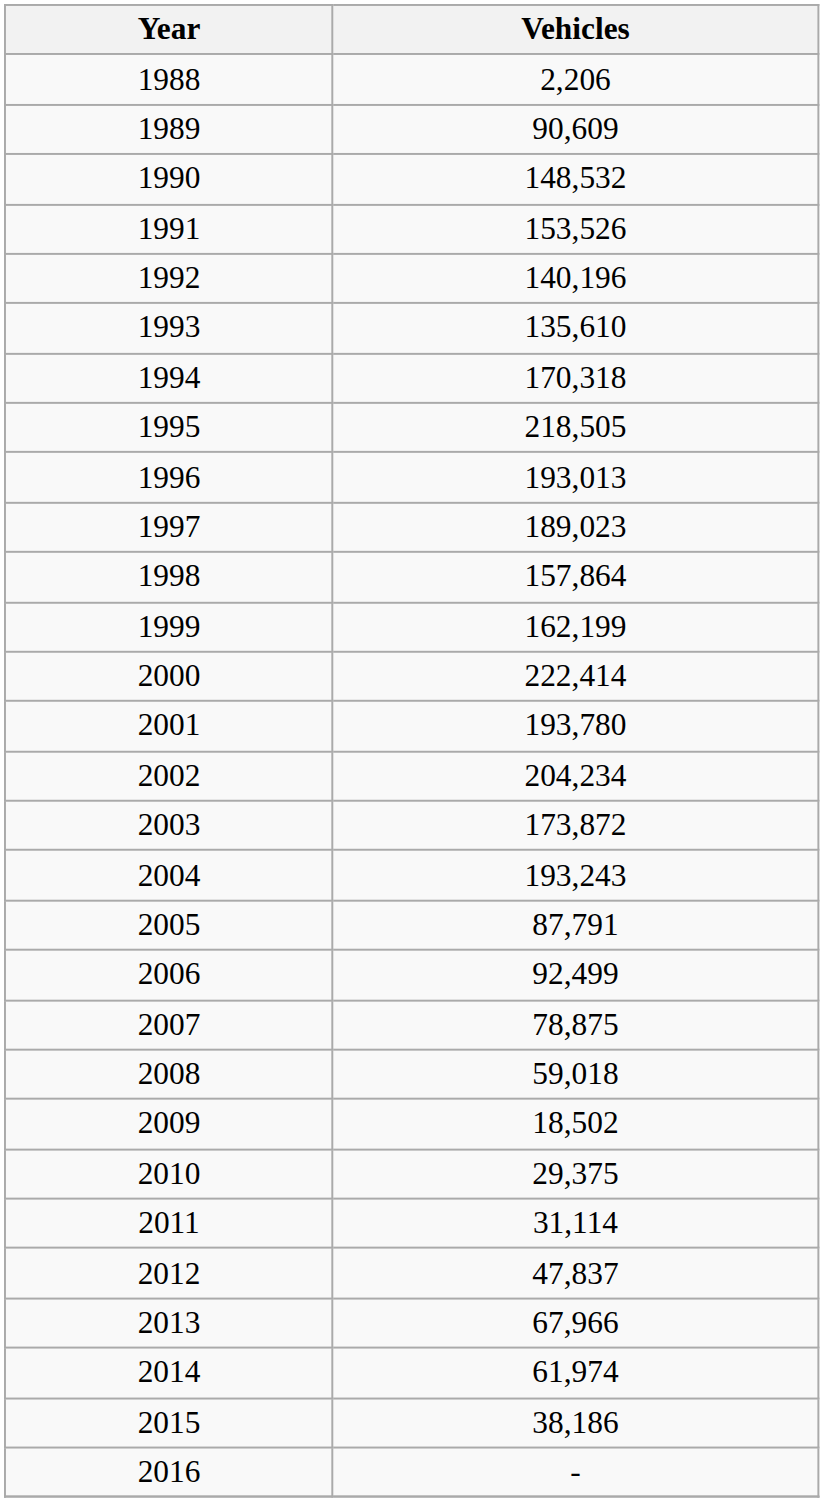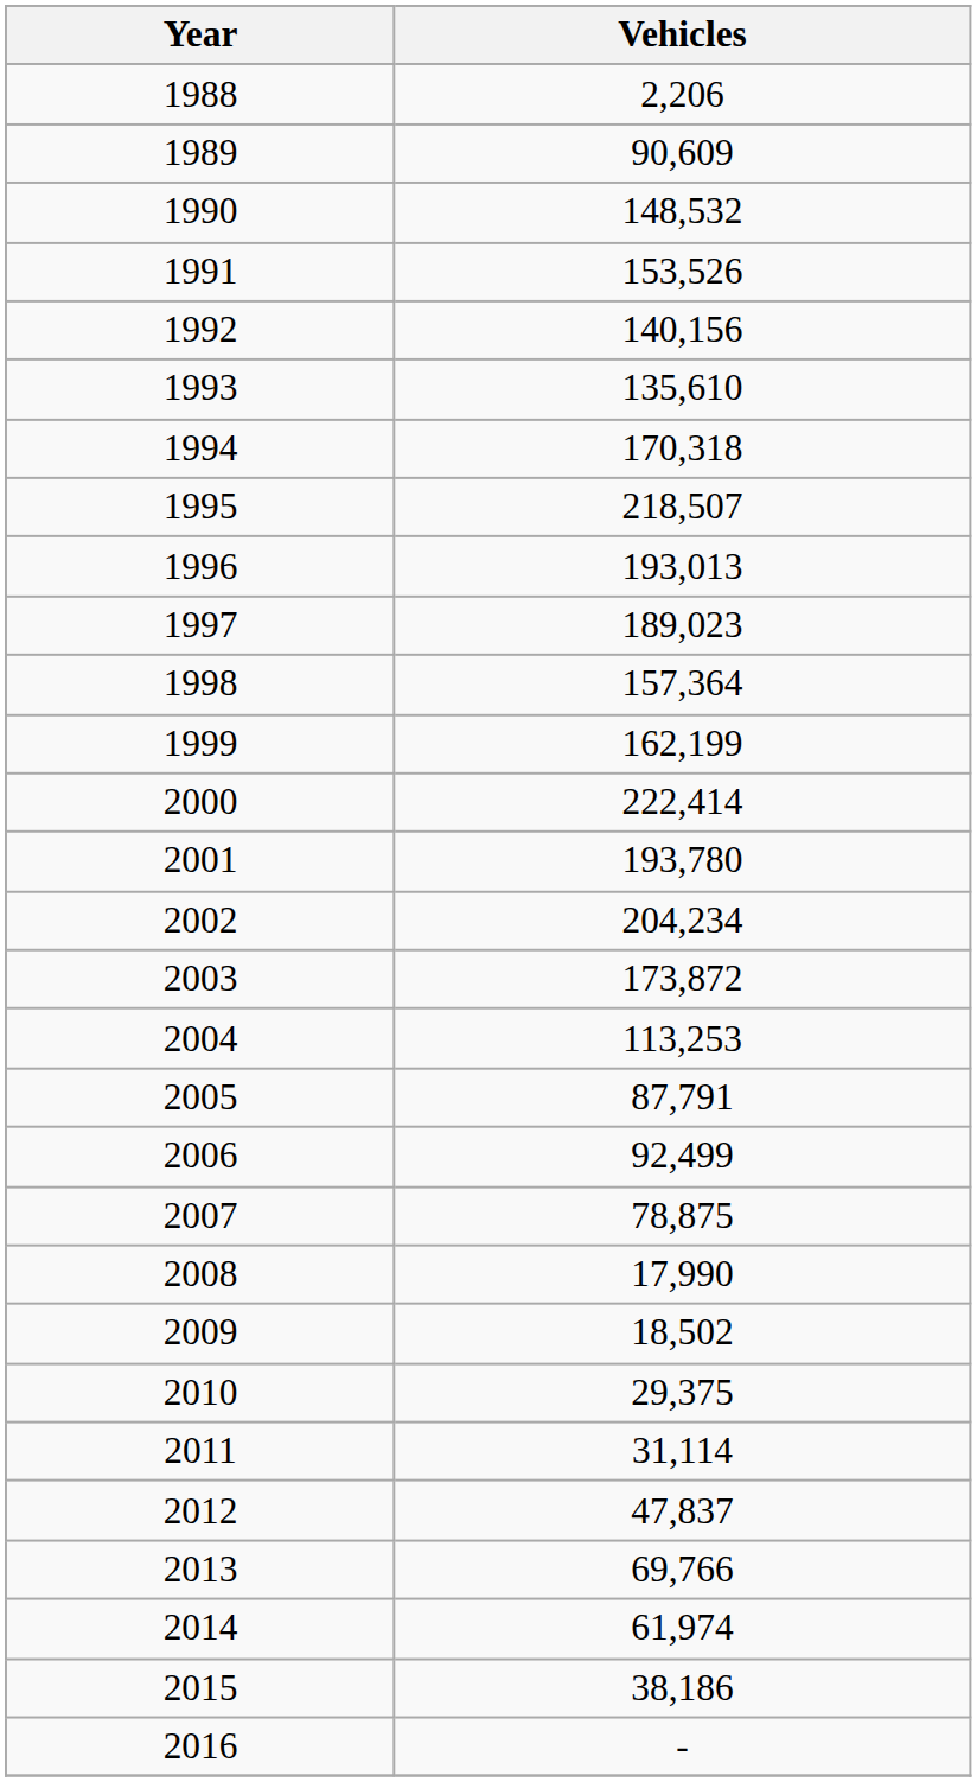 <table class="wikitable" style="text-align:center;">
 <tr>
 <th style="width:10em">Year</th>
 <th style="width:15em">Vehicles</th>
 </tr>
 <tr>
 <td>1988</td>
 <td>2,206</td>
 </tr>
 <tr>
 <td>1989</td>
 <td>90,609</td>
 </tr>
 <tr>
 <td>1990</td>
 <td>148,532</td>
 </tr>
 <tr>
 <td>1991</td>
 <td>153,526</td>
 </tr>
 <tr>
 <td>1992</td>
-<td>140,196</td>
+<td>140,156</td>
 </tr>
 <tr>
 <td>1993</td>
 <td>135,610</td>
 </tr>
 <tr>
 <td>1994</td>
 <td>170,318</td>
 </tr>
 <tr>
 <td>1995</td>
-<td>218,505</td>
+<td>218,507</td>
 </tr>
 <tr>
 <td>1996</td>
 <td>193,013</td>
 </tr>
 <tr>
 <td>1997</td>
 <td>189,023</td>
 </tr>
 <tr>
 <td>1998</td>
-<td>157,864</td>
+<td>157,364</td>
 </tr>
 <tr>
 <td>1999</td>
 <td>162,199</td>
 </tr>
 <tr>
 <td>2000</td>
 <td>222,414</td>
 </tr>
 <tr>
 <td>2001</td>
 <td>193,780</td>
 </tr>
 <tr>
 <td>2002</td>
 <td>204,234</td>
 </tr>
 <tr>
 <td>2003</td>
 <td>173,872</td>
 </tr>
 <tr>
 <td>2004</td>
-<td>193,243</td>
+<td>113,253</td>
 </tr>
 <tr>
 <td>2005</td>
 <td>87,791</td>
 </tr>
 <tr>
 <td>2006</td>
 <td>92,499</td>
 </tr>
 <tr>
 <td>2007</td>
 <td>78,875</td>
 </tr>
 <tr>
 <td>2008</td>
-<td>59,018</td>
+<td>17,990</td>
 </tr>
 <tr>
 <td>2009</td>
 <td>18,502</td>
 </tr>
 <tr>
 <td>2010</td>
 <td>29,375</td>
 </tr>
 <tr>
 <td>2011</td>
 <td>31,114</td>
 </tr>
 <tr>
 <td>2012</td>
 <td>47,837</td>
 </tr>
 <tr>
 <td>2013</td>
-<td>67,966</td>
+<td>69,766</td>
 </tr>
 <tr>
 <td>2014</td>
 <td>61,974</td>
 </tr>
 <tr>
 <td>2015</td>
 <td>38,186</td>
 </tr>
 <tr>
 <td>2016</td>
 <td>-</td>
 </tr>
 <tr>
 </tr>
 <tr>
 </tr>
 </table>
